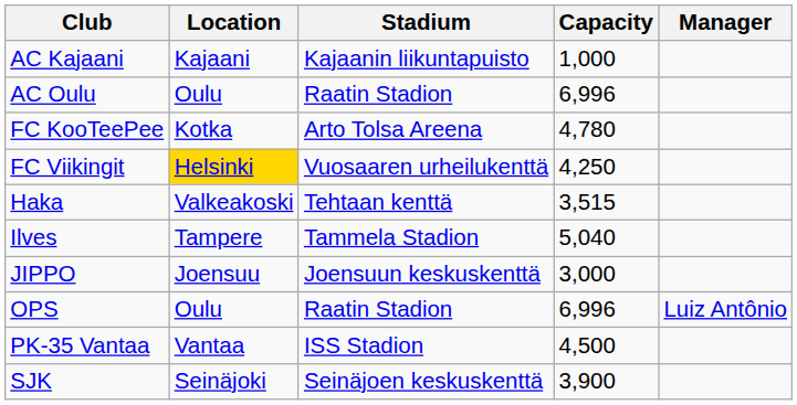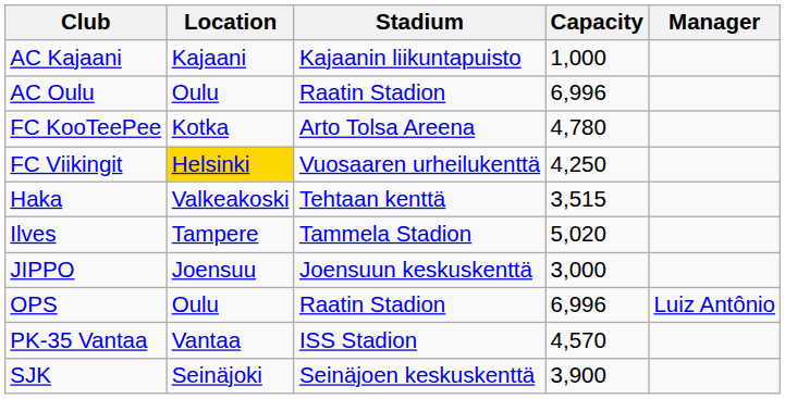 <table class="wikitable sortable">
 <tr>
 <th>Club</th>
 <th>Location</th>
 <th>Stadium</th>
 <th>Capacity</th>
 <th>Manager</th>
 </tr>
 <tr --->
 <td><a href='#'>AC Kajaani</a></td>
 <td><a href='#'>Kajaani</a></td>
 <td><a href='#'>Kajaanin liikuntapuisto</a></td>
 <td>1,000</td>
 <td> </td>
 </tr>
 <tr --->
 <td><a href='#'>AC Oulu</a></td>
 <td><a href='#'>Oulu</a></td>
 <td><a href='#'>Raatin Stadion</a></td>
 <td>6,996</td>
 <td> </td>
 </tr>
 <tr --->
 <td><a href='#'>FC KooTeePee</a></td>
 <td><a href='#'>Kotka</a></td>
 <td><a href='#'>Arto Tolsa Areena</a></td>
 <td>4,780</td>
 <td> </td>
 </tr>
 <tr --->
 <td><a href='#'>FC Viikingit</a></td>
 <td style="background: gold;"><a href='#'>Helsinki</a></td>
 <td><a href='#'>Vuosaaren urheilukenttä</a></td>
 <td>4,250</td>
 <td> </td>
 </tr>
 <tr --->
 <td><a href='#'>Haka</a></td>
 <td><a href='#'>Valkeakoski</a></td>
 <td><a href='#'>Tehtaan kenttä</a></td>
 <td>3,515</td>
 <td> </td>
 </tr>
 <tr --->
 <td><a href='#'>Ilves</a></td>
 <td><a href='#'>Tampere</a></td>
 <td><a href='#'>Tammela Stadion</a></td>
-<td>5,040</td>
+<td>5,020</td>
 <td> </td>
 </tr>
 <tr --->
 <td><a href='#'>JIPPO</a></td>
 <td><a href='#'>Joensuu</a></td>
 <td><a href='#'>Joensuun keskuskenttä</a></td>
 <td>3,000</td>
 <td> </td>
 </tr>
 <tr --->
 <td><a href='#'>OPS</a></td>
 <td><a href='#'>Oulu</a></td>
 <td><a href='#'>Raatin Stadion</a></td>
 <td>6,996</td>
 <td> <a href='#'>Luiz Antônio</a></td>
 </tr>
 <tr --->
 <td><a href='#'>PK-35 Vantaa</a></td>
 <td><a href='#'>Vantaa</a></td>
 <td><a href='#'>ISS Stadion</a></td>
-<td>4,500</td>
+<td>4,570</td>
 <td> </td>
 </tr>
 <tr --->
 <td><a href='#'>SJK</a></td>
 <td><a href='#'>Seinäjoki</a></td>
 <td><a href='#'>Seinäjoen keskuskenttä</a></td>
 <td>3,900</td>
 <td> </td>
 </tr>
 </table>
